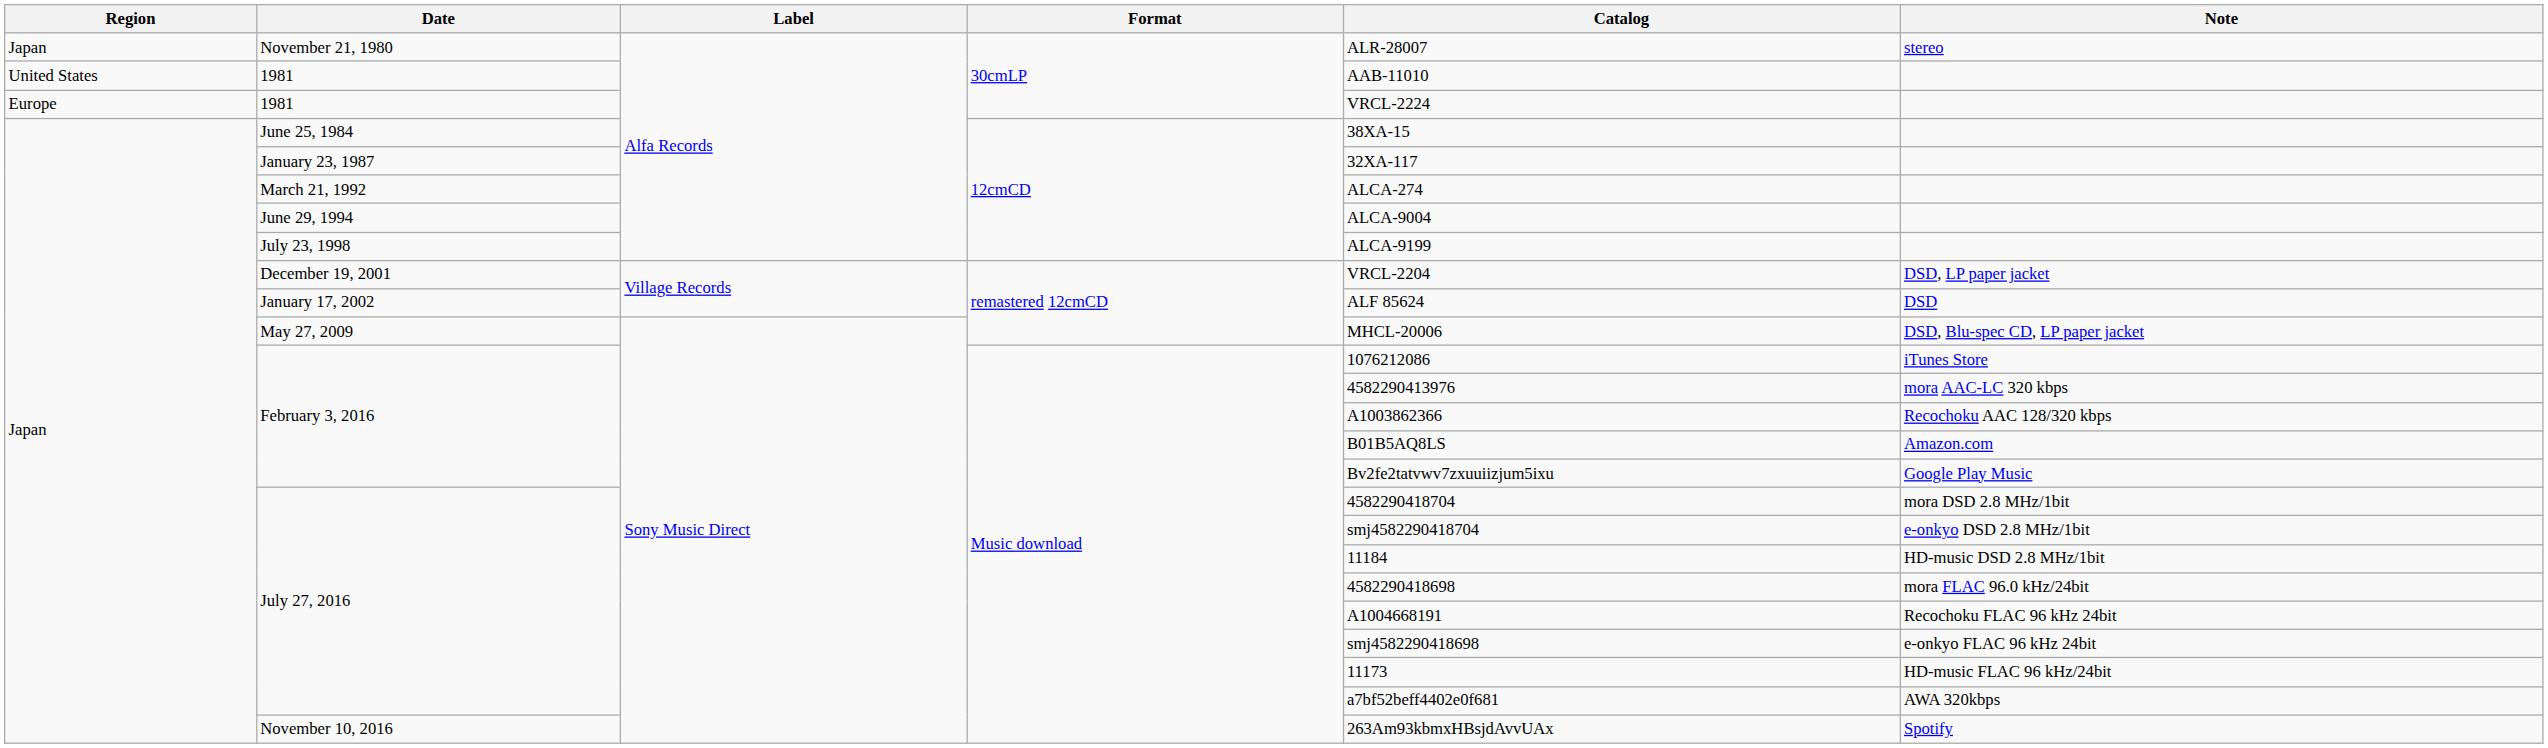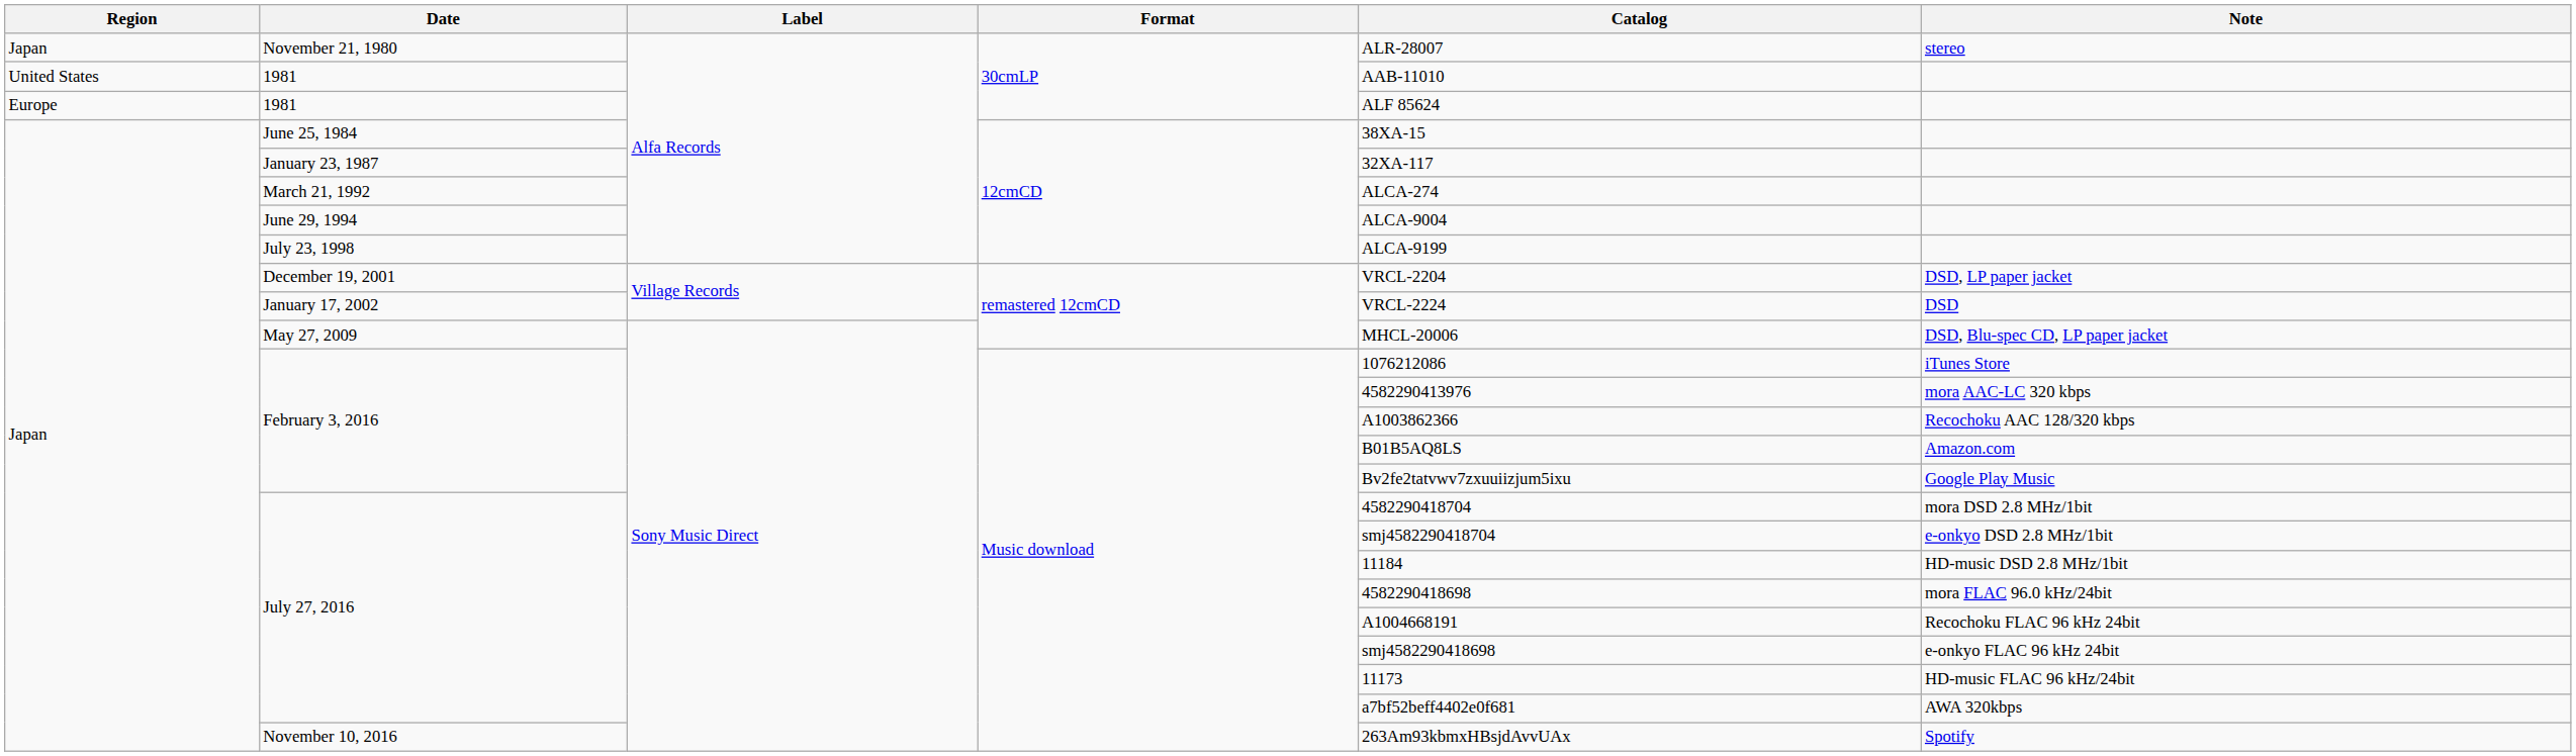 <table class="wikitable sortable" style="margin:0 auto; font-size:small; width:100%">
 <tr>
 <th>Region</th>
 <th>Date</th>
 <th>Label</th>
 <th>Format</th>
 <th>Catalog</th>
 <th>Note</th>
 </tr>
 <tr>
 <td>Japan</td>
 <td>November 21, 1980</td>
 <td rowspan="8"><a href='#'>Alfa Records</a></td>
 <td rowspan="3"><a href='#'>30cmLP</a></td>
 <td>ALR-28007</td>
 <td><a href='#'>stereo</a></td>
 </tr>
 <tr>
 <td>United States</td>
 <td>1981</td>
 <td>AAB-11010</td>
 <td></td>
 </tr>
 <tr>
 <td>Europe</td>
 <td>1981</td>
-<td>VRCL-2224</td>
+<td>ALF 85624</td>
 <td></td>
 </tr>
 <tr>
 <td rowspan="22">Japan</td>
 <td>June 25, 1984</td>
 <td rowspan="5"><a href='#'>12cmCD</a></td>
 <td>38XA-15</td>
 <td></td>
 </tr>
 <tr>
 <td>January 23, 1987</td>
 <td>32XA-117</td>
 <td></td>
 </tr>
 <tr>
 <td>March 21, 1992</td>
 <td>ALCA-274</td>
 <td></td>
 </tr>
 <tr>
 <td>June 29, 1994</td>
 <td>ALCA-9004</td>
 <td></td>
 </tr>
 <tr>
 <td>July 23, 1998</td>
 <td>ALCA-9199</td>
 <td></td>
 </tr>
 <tr>
 <td>December 19, 2001</td>
 <td rowspan="2"><a href='#'>Village Records</a></td>
 <td rowspan="3"><a href='#'>remastered</a> <a href='#'>12cmCD</a></td>
 <td>VRCL-2204</td>
 <td><a href='#'>DSD</a>, <a href='#'>LP paper jacket</a></td>
 </tr>
 <tr>
 <td>January 17, 2002</td>
-<td>ALF 85624</td>
+<td>VRCL-2224</td>
 <td><a href='#'>DSD</a></td>
 </tr>
 <tr>
 <td>May 27, 2009</td>
 <td rowspan="15"><a href='#'>Sony Music Direct</a></td>
 <td>MHCL-20006</td>
 <td><a href='#'>DSD</a>, <a href='#'>Blu-spec CD</a>, <a href='#'>LP paper jacket</a></td>
 </tr>
 <tr>
 <td rowspan="5">February 3, 2016</td>
 <td rowspan="14"><a href='#'>Music download</a></td>
 <td>1076212086</td>
 <td><a href='#'>iTunes Store</a></td>
 </tr>
 <tr>
 <td>4582290413976</td>
 <td><a href='#'>mora</a> <a href='#'>AAC-LC</a> 320 kbps</td>
 </tr>
 <tr>
 <td>A1003862366</td>
 <td><a href='#'>Recochoku</a> AAC 128/320 kbps</td>
 </tr>
 <tr>
 <td>B01B5AQ8LS</td>
 <td><a href='#'>Amazon.com</a></td>
 </tr>
 <tr>
 <td>Bv2fe2tatvwv7zxuuiizjum5ixu</td>
 <td><a href='#'>Google Play Music</a></td>
 </tr>
 <tr>
 <td rowspan="8">July 27, 2016</td>
 <td>4582290418704</td>
 <td>mora DSD 2.8 MHz/1bit</td>
 </tr>
 <tr>
 <td>smj4582290418704</td>
 <td><a href='#'>e-onkyo</a>  DSD 2.8 MHz/1bit</td>
 </tr>
 <tr>
 <td>11184</td>
 <td>HD-music DSD 2.8 MHz/1bit</td>
 </tr>
 <tr>
 <td>4582290418698</td>
 <td>mora <a href='#'>FLAC</a> 96.0 kHz/24bit</td>
 </tr>
 <tr>
 <td>A1004668191</td>
 <td>Recochoku FLAC 96 kHz 24bit</td>
 </tr>
 <tr>
 <td>smj4582290418698</td>
 <td>e-onkyo FLAC 96 kHz 24bit</td>
 </tr>
 <tr>
 <td>11173</td>
 <td>HD-music FLAC 96 kHz/24bit</td>
 </tr>
 <tr>
 <td>a7bf52beff4402e0f681</td>
 <td>AWA 320kbps</td>
 </tr>
 <tr>
 <td>November 10, 2016</td>
 <td>263Am93kbmxHBsjdAvvUAx</td>
 <td><a href='#'>Spotify</a></td>
 </tr>
 </table>
